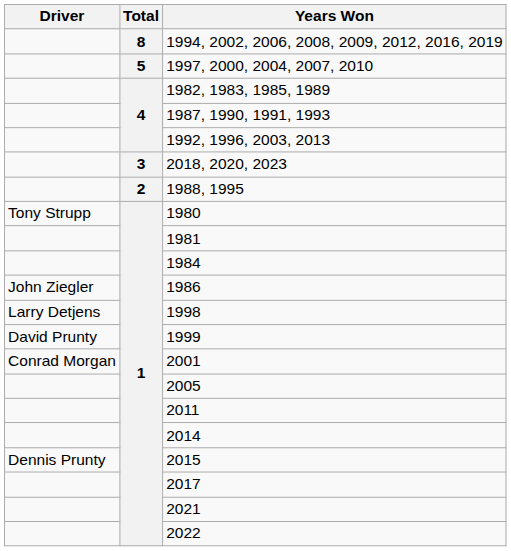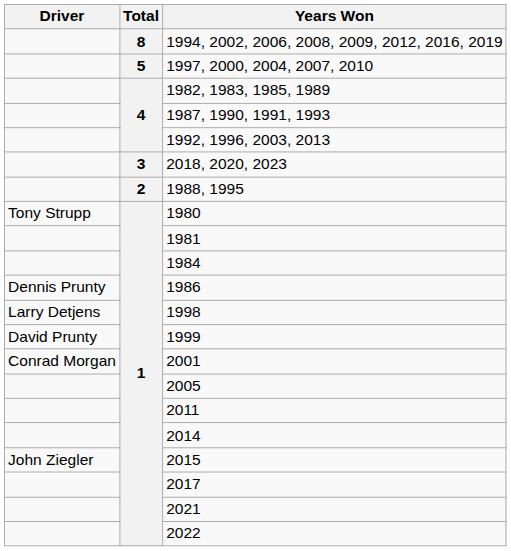 <table class="wikitable">
 <tr>
 <th>Driver</th>
 <th>Total</th>
 <th>Years Won</th>
 </tr>
 <tr>
 <td></td>
 <th rowspan=1>8</th>
 <td>1994, 2002, 2006, 2008, 2009, 2012, 2016, 2019</td>
 </tr>
 <tr>
 <td></td>
 <th rowspan=1>5</th>
 <td>1997, 2000, 2004, 2007, 2010</td>
 </tr>
 <tr>
 <td></td>
 <th rowspan=3>4</th>
 <td>1982, 1983, 1985, 1989</td>
 </tr>
 <tr>
 <td></td>
 <td>1987, 1990, 1991, 1993</td>
 </tr>
 <tr>
 <td></td>
 <td>1992, 1996, 2003, 2013</td>
 </tr>
 <tr>
 <td></td>
 <th rowspan=1>3</th>
 <td>2018, 2020, 2023</td>
 </tr>
 <tr>
 <td></td>
 <th rowspan=1>2</th>
 <td>1988, 1995</td>
 </tr>
 <tr>
 <td>Tony Strupp</td>
 <th rowspan=14>1</th>
 <td>1980</td>
 </tr>
 <tr>
 <td></td>
 <td>1981</td>
 </tr>
 <tr>
 <td></td>
 <td>1984</td>
 </tr>
 <tr>
-<td>John Ziegler</td>
+<td>Dennis Prunty</td>
 <td>1986</td>
 </tr>
 <tr>
 <td>Larry Detjens</td>
 <td>1998</td>
 </tr>
 <tr>
 <td>David Prunty</td>
 <td>1999</td>
 </tr>
 <tr>
 <td>Conrad Morgan</td>
 <td>2001</td>
 </tr>
 <tr>
 <td></td>
 <td>2005</td>
 </tr>
 <tr>
 <td></td>
 <td>2011</td>
 </tr>
 <tr>
 <td></td>
 <td>2014</td>
 </tr>
 <tr>
-<td>Dennis Prunty</td>
+<td>John Ziegler</td>
 <td>2015</td>
 </tr>
 <tr>
 <td></td>
 <td>2017</td>
 </tr>
 <tr>
 <td></td>
 <td>2021</td>
 </tr>
 <tr>
 <td></td>
 <td>2022</td>
 </tr>
 </table>
